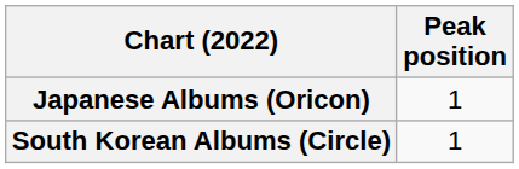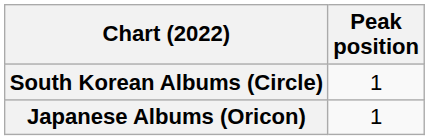 <table class="wikitable sortable plainrowheaders" style="text-align:center">
 <tr>
 <th scope="col">Chart (2022)</th>
 <th scope="col">Peak<br>position</th>
 </tr>
 <tr>
+<th scope="row">South Korean Albums (Circle)</th>
+<td>1</td>
+</tr>
+<tr>
 <th scope="row">Japanese Albums (Oricon)</th>
 <td>1</td>
 </tr>
-<tr>
-<th scope="row">South Korean Albums (Circle)</th>
-<td>1</td>
-</tr>
 </table>
